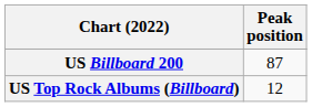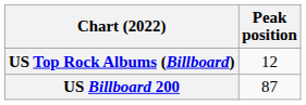 <table class="wikitable sortable plainrowheaders" style="text-align:center">
 <tr>
 <th scope="col">Chart (2022)</th>
 <th scope="col">Peak<br>position</th>
 </tr>
 <tr>
 </tr>
 <tr>
+<th scope="row">US <a href='#'>Top Rock Albums</a> (<em><a href='#'>Billboard</a></em>)</th>
+<td>12</td>
+</tr>
+<tr>
 <th scope="row">US <a href='#'><em>Billboard</em> 200</a></th>
 <td>87</td>
 </tr>
-<tr>
-<th scope="row">US <a href='#'>Top Rock Albums</a> (<em><a href='#'>Billboard</a></em>)</th>
-<td>12</td>
-</tr>
 </table>
